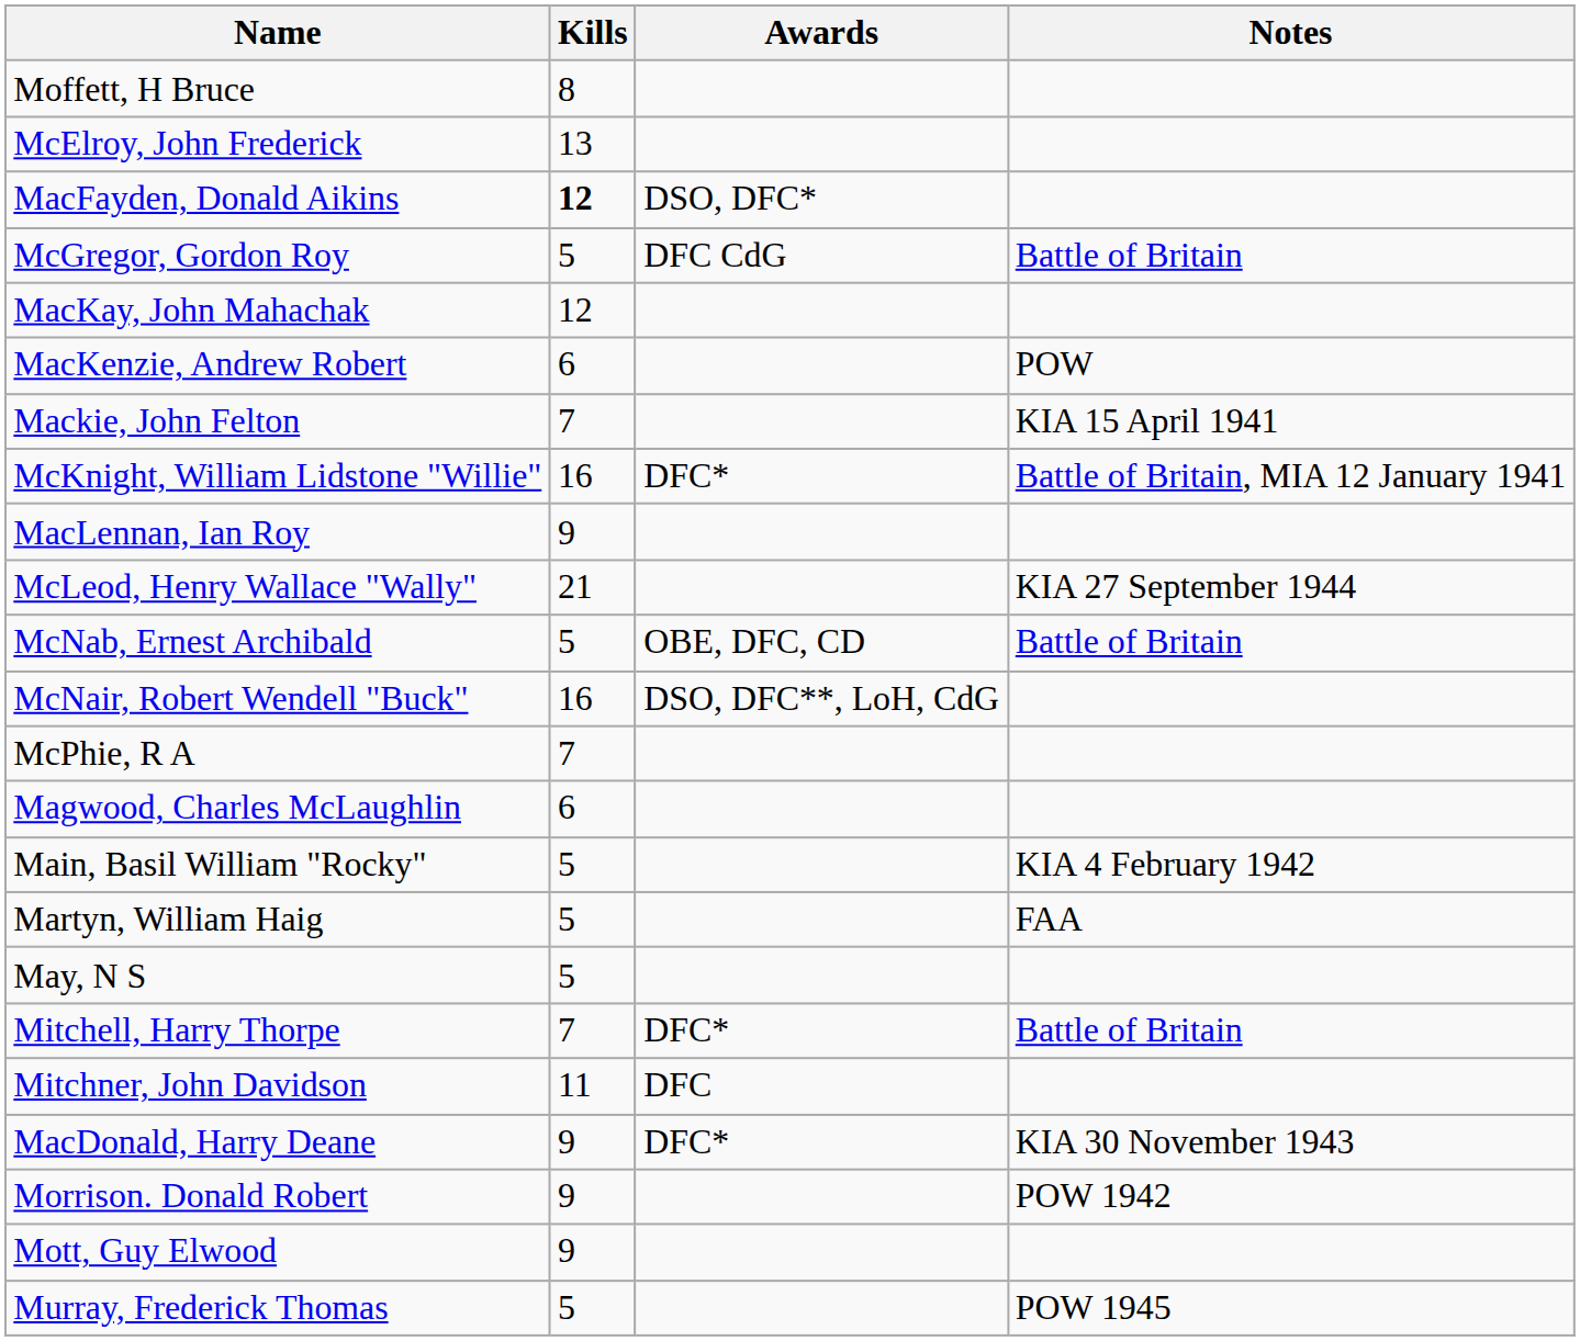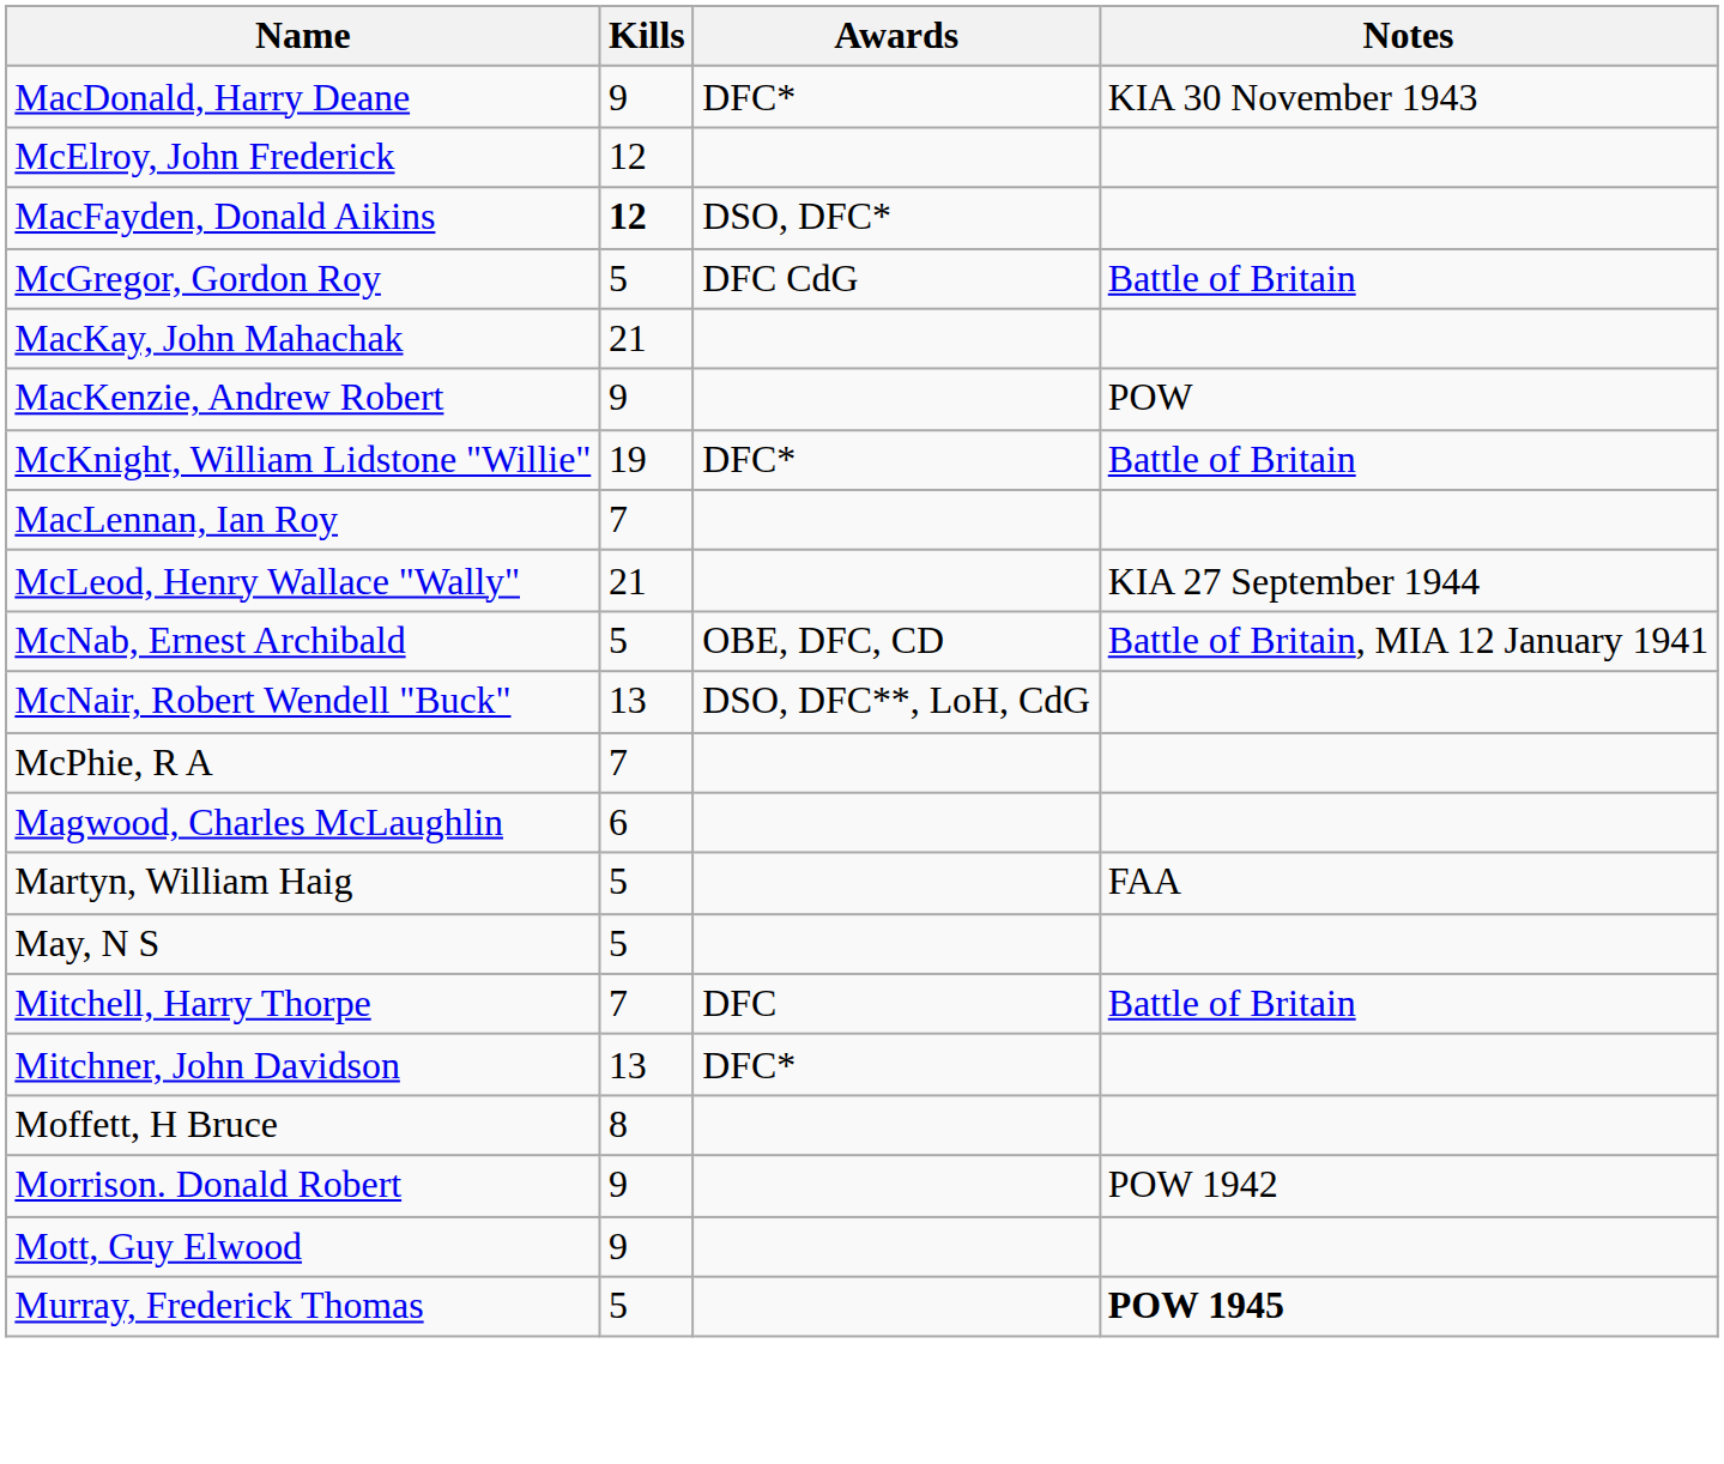 <table class=wikitable>
 <tr>
 <th>Name</th>
 <th>Kills</th>
 <th>Awards</th>
 <th>Notes</th>
 </tr>
 <tr>
-<td>Moffett, H Bruce</td>
-<td>8</td>
-<td></td>
-<td></td>
+<td><a href='#'>MacDonald, Harry Deane</a></td>
+<td>9</td>
+<td>DFC*</td>
+<td>KIA 30 November 1943</td>
 </tr>
 <tr>
 <td><a href='#'>McElroy, John Frederick</a></td>
-<td>13</td>
+<td>12</td>
 <td></td>
 <td></td>
 </tr>
 <tr>
 <td><a href='#'>MacFayden, Donald Aikins</a></td>
 <td><strong>12</strong></td>
 <td>DSO, DFC*</td>
 <td></td>
 </tr>
 <tr>
 <td><a href='#'>McGregor, Gordon Roy</a></td>
 <td>5</td>
 <td>DFC CdG</td>
 <td><a href='#'>Battle of Britain</a></td>
 </tr>
 <tr>
 <td><a href='#'>MacKay, John Mahachak</a></td>
-<td>12</td>
+<td>21</td>
 <td></td>
 <td></td>
 </tr>
 <tr>
 <td><a href='#'>MacKenzie, Andrew Robert</a></td>
-<td>6</td>
+<td>9</td>
 <td></td>
 <td>POW</td>
 </tr>
 <tr>
-<td><a href='#'>Mackie, John Felton</a></td>
-<td>7</td>
-<td></td>
-<td>KIA 15 April 1941</td>
-</tr>
-<tr>
 <td><a href='#'>McKnight, William Lidstone "Willie"</a></td>
-<td>16</td>
+<td>19</td>
 <td>DFC*</td>
-<td><a href='#'>Battle of Britain</a>, MIA 12 January 1941</td>
+<td><a href='#'>Battle of Britain</a></td>
 </tr>
 <tr>
 <td><a href='#'>MacLennan, Ian Roy</a></td>
-<td>9</td>
+<td>7</td>
 <td></td>
 <td></td>
 </tr>
 <tr>
 <td><a href='#'>McLeod, Henry Wallace "Wally"</a></td>
 <td>21</td>
 <td></td>
 <td>KIA 27 September 1944</td>
 </tr>
 <tr>
 <td><a href='#'>McNab, Ernest Archibald</a></td>
 <td>5</td>
 <td>OBE, DFC, CD</td>
-<td><a href='#'>Battle of Britain</a></td>
+<td><a href='#'>Battle of Britain</a>, MIA 12 January 1941</td>
 </tr>
 <tr>
 <td><a href='#'>McNair, Robert Wendell "Buck"</a></td>
-<td>16</td>
+<td>13</td>
 <td>DSO, DFC**, LoH, CdG</td>
 <td></td>
 </tr>
 <tr>
 <td>McPhie, R A</td>
 <td>7</td>
 <td></td>
 <td></td>
 </tr>
 <tr>
 <td><a href='#'>Magwood, Charles McLaughlin</a></td>
 <td>6</td>
 <td></td>
 <td></td>
 </tr>
 <tr>
-<td>Main, Basil William "Rocky"</td>
-<td>5</td>
-<td></td>
-<td>KIA 4 February 1942</td>
-</tr>
-<tr>
 <td>Martyn, William Haig</td>
 <td>5</td>
 <td></td>
 <td>FAA</td>
 </tr>
 <tr>
 <td>May, N S</td>
 <td>5</td>
 <td></td>
 <td></td>
 </tr>
 <tr>
 <td><a href='#'>Mitchell, Harry Thorpe</a></td>
 <td>7</td>
-<td>DFC*</td>
+<td>DFC</td>
 <td><a href='#'>Battle of Britain</a></td>
 </tr>
 <tr>
 <td><a href='#'>Mitchner, John Davidson</a></td>
-<td>11</td>
-<td>DFC</td>
+<td>13</td>
+<td>DFC*</td>
 <td></td>
 </tr>
 <tr>
-<td><a href='#'>MacDonald, Harry Deane</a></td>
-<td>9</td>
-<td>DFC*</td>
-<td>KIA 30 November 1943</td>
+<td>Moffett, H Bruce</td>
+<td>8</td>
+<td></td>
+<td></td>
 </tr>
 <tr>
 <td><a href='#'>Morrison. Donald Robert</a></td>
 <td>9</td>
 <td></td>
 <td>POW 1942</td>
 </tr>
 <tr>
 <td><a href='#'>Mott, Guy Elwood</a></td>
 <td>9</td>
 <td></td>
 <td></td>
 </tr>
 <tr>
 <td><a href='#'>Murray, Frederick Thomas</a></td>
 <td>5</td>
 <td></td>
-<td>POW 1945</td>
+<td><strong>POW 1945</strong></td>
 </tr>
 </table>
